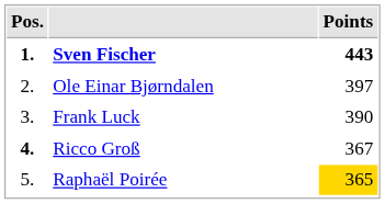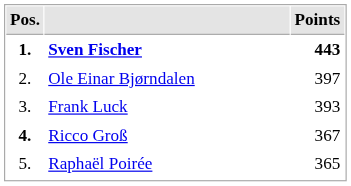 <table cellspacing="1" cellpadding="3" style="border:1px solid #AAAAAA;font-size:90%">
 <tr bgcolor="#E4E4E4">
 <th style="border-bottom:1px solid #AAAAAA" width=10>Pos.</th>
 <th style="border-bottom:1px solid #AAAAAA" width=200></th>
 <th style="border-bottom:1px solid #AAAAAA" width=20>Points</th>
 </tr>
 <tr>
 <td align="center"><strong>1.</strong></td>
 <td> <strong><a href='#'>Sven Fischer</a></strong></td>
 <td align="right"><strong>443</strong></td>
 </tr>
 <tr>
 <td align="center">2.</td>
 <td> <a href='#'>Ole Einar Bjørndalen</a></td>
 <td align="right">397</td>
 </tr>
 <tr>
 <td align="center">3.</td>
 <td> <a href='#'>Frank Luck</a></td>
-<td align="right">390</td>
+<td align="right">393</td>
 </tr>
 <tr>
 <td align="center"><strong>4.</strong></td>
 <td> <a href='#'>Ricco Groß</a></td>
 <td align="right">367</td>
 </tr>
 <tr>
 <td align="center">5.</td>
 <td> <a href='#'>Raphaël Poirée</a></td>
-<td align="right" style="background: gold;">365</td>
+<td align="right">365</td>
 </tr>
 <tr>
 </tr>
 </table>
